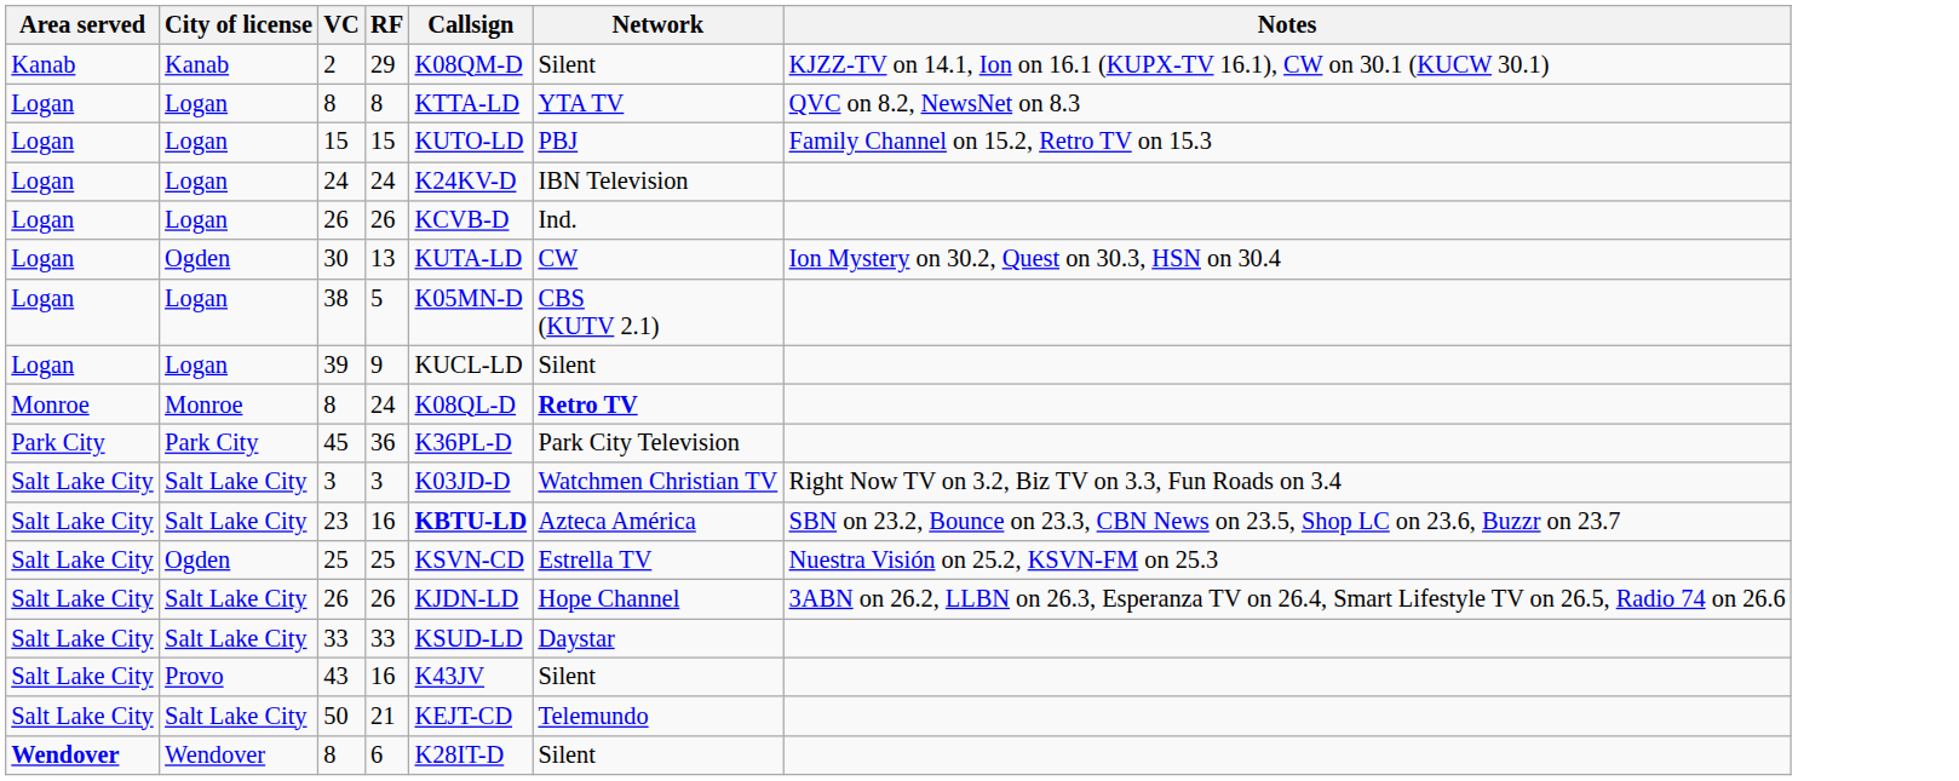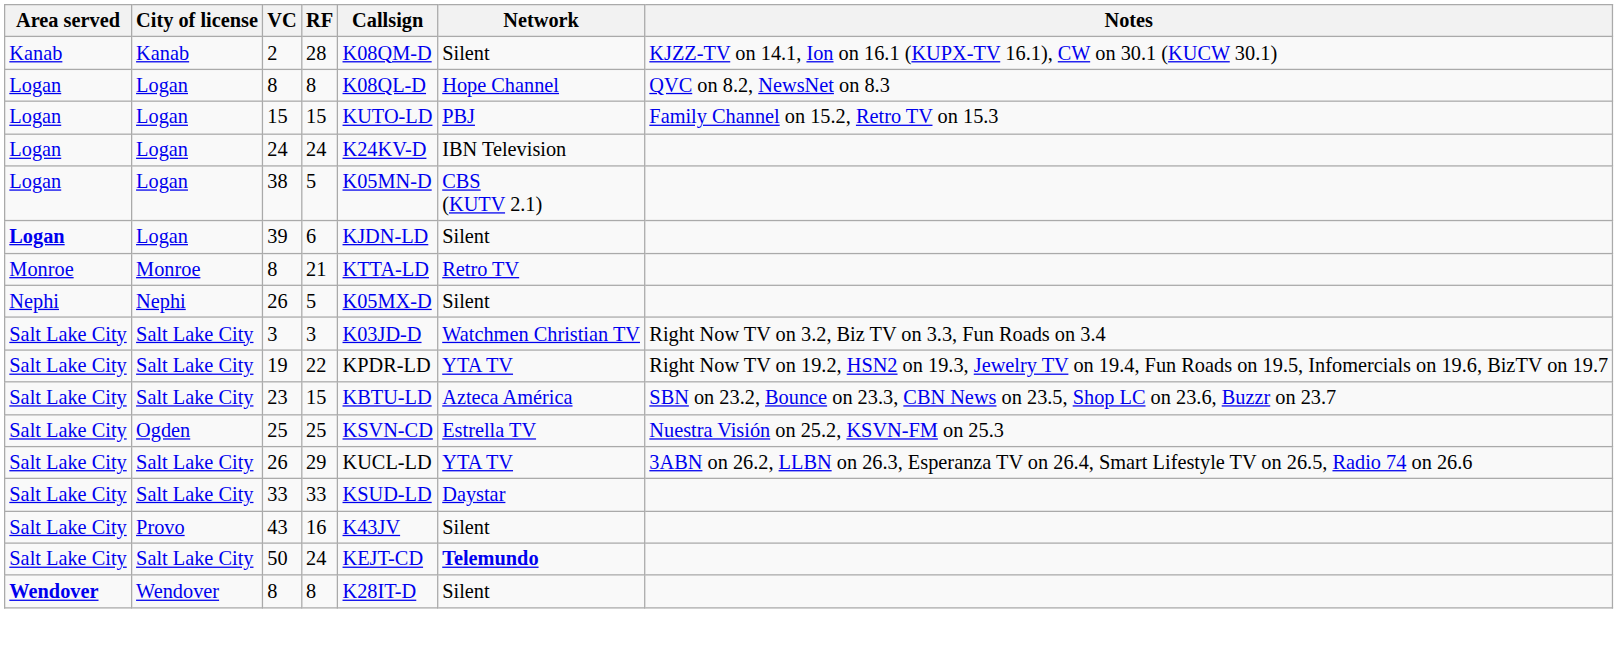 <table class="sortable wikitable" style="margin: 1em 1em 1em 0; background: #f9f9f9;">
 <tr>
 <th>Area served</th>
 <th>City of license</th>
 <th>VC</th>
 <th>RF</th>
 <th>Callsign</th>
 <th>Network</th>
 <th class="unsortable">Notes</th>
 </tr>
 <tr style="vertical-align: top; text-align: left;">
 <td><a href='#'>Kanab</a></td>
 <td><a href='#'>Kanab</a></td>
 <td>2</td>
-<td>29</td>
+<td>28</td>
 <td><a href='#'>K08QM-D</a></td>
 <td>Silent</td>
 <td><a href='#'>KJZZ-TV</a> on 14.1, <a href='#'>Ion</a> on 16.1 (<a href='#'>KUPX-TV</a> 16.1), <a href='#'>CW</a> on 30.1 (<a href='#'>KUCW</a> 30.1)</td>
 </tr>
 <tr style="vertical-align: top; text-align: left;">
 <td><a href='#'>Logan</a></td>
 <td><a href='#'>Logan</a></td>
 <td>8</td>
 <td>8</td>
-<td><a href='#'>KTTA-LD</a></td>
-<td><a href='#'>YTA TV</a></td>
+<td><a href='#'>K08QL-D</a></td>
+<td><a href='#'>Hope Channel</a></td>
 <td><a href='#'>QVC</a> on 8.2, <a href='#'>NewsNet</a> on 8.3</td>
 </tr>
 <tr style="vertical-align: top; text-align: left;">
 <td><a href='#'>Logan</a></td>
 <td><a href='#'>Logan</a></td>
 <td>15</td>
 <td>15</td>
 <td><a href='#'>KUTO-LD</a></td>
 <td><a href='#'>PBJ</a></td>
 <td><a href='#'>Family Channel</a> on 15.2, <a href='#'>Retro TV</a> on 15.3</td>
 </tr>
 <tr style="vertical-align: top; text-align: left;">
 <td><a href='#'>Logan</a></td>
 <td><a href='#'>Logan</a></td>
 <td>24</td>
 <td>24</td>
 <td><a href='#'>K24KV-D</a></td>
 <td>IBN Television</td>
 <td></td>
 </tr>
 <tr style="vertical-align: top; text-align: left;">
 <td><a href='#'>Logan</a></td>
 <td><a href='#'>Logan</a></td>
-<td>26</td>
-<td>26</td>
-<td><a href='#'>KCVB-D</a></td>
-<td>Ind.</td>
-<td></td>
-</tr>
-<tr style="vertical-align: top; text-align: left;">
-<td><a href='#'>Logan</a></td>
-<td><a href='#'>Ogden</a></td>
-<td>30</td>
-<td>13</td>
-<td><a href='#'>KUTA-LD</a></td>
-<td><a href='#'>CW</a></td>
-<td><a href='#'>Ion Mystery</a> on 30.2, <a href='#'>Quest</a> on 30.3, <a href='#'>HSN</a> on 30.4</td>
-</tr>
-<tr style="vertical-align: top; text-align: left;">
-<td><a href='#'>Logan</a></td>
-<td><a href='#'>Logan</a></td>
 <td>38</td>
 <td>5</td>
 <td><a href='#'>K05MN-D</a></td>
 <td><a href='#'>CBS</a><br>(<a href='#'>KUTV</a> 2.1)</td>
 <td></td>
 </tr>
 <tr style="vertical-align: top; text-align: left;">
-<td><a href='#'>Logan</a></td>
+<td><strong><a href='#'>Logan</a></strong></td>
 <td><a href='#'>Logan</a></td>
 <td>39</td>
-<td>9</td>
-<td>KUCL-LD</td>
+<td>6</td>
+<td><a href='#'>KJDN-LD</a></td>
 <td>Silent</td>
 <td></td>
 </tr>
 <tr style="vertical-align: top; text-align: left;">
 <td><a href='#'>Monroe</a></td>
 <td><a href='#'>Monroe</a></td>
 <td>8</td>
-<td>24</td>
-<td><a href='#'>K08QL-D</a></td>
-<td><strong><a href='#'>Retro TV</a></strong></td>
+<td>21</td>
+<td><a href='#'>KTTA-LD</a></td>
+<td><a href='#'>Retro TV</a></td>
 <td></td>
 </tr>
 <tr style="vertical-align: top; text-align: left;">
-<td><a href='#'>Park City</a></td>
-<td><a href='#'>Park City</a></td>
-<td>45</td>
-<td>36</td>
-<td><a href='#'>K36PL-D</a></td>
-<td>Park City Television</td>
+<td><a href='#'>Nephi</a></td>
+<td><a href='#'>Nephi</a></td>
+<td>26</td>
+<td>5</td>
+<td><a href='#'>K05MX-D</a></td>
+<td>Silent</td>
 <td></td>
 </tr>
 <tr style="vertical-align: top; text-align: left;">
 <td><a href='#'>Salt Lake City</a></td>
 <td><a href='#'>Salt Lake City</a></td>
 <td>3</td>
 <td>3</td>
 <td><a href='#'>K03JD-D</a></td>
 <td><a href='#'>Watchmen Christian TV</a></td>
 <td>Right Now TV on 3.2, Biz TV on 3.3, Fun Roads on 3.4</td>
 </tr>
 <tr style="vertical-align: top; text-align: left;">
 <td><a href='#'>Salt Lake City</a></td>
 <td><a href='#'>Salt Lake City</a></td>
+<td>19</td>
+<td>22</td>
+<td>KPDR-LD</td>
+<td><a href='#'>YTA TV</a></td>
+<td>Right Now TV on 19.2, <a href='#'>HSN2</a> on 19.3, <a href='#'>Jewelry TV</a> on 19.4, Fun Roads on 19.5, Infomercials on 19.6, BizTV on 19.7</td>
+</tr>
+<tr style="vertical-align: top; text-align: left;">
+<td><a href='#'>Salt Lake City</a></td>
+<td><a href='#'>Salt Lake City</a></td>
 <td>23</td>
-<td>16</td>
-<td><strong><a href='#'>KBTU-LD</a></strong></td>
+<td>15</td>
+<td><a href='#'>KBTU-LD</a></td>
 <td><a href='#'>Azteca América</a></td>
 <td><a href='#'>SBN</a> on 23.2, <a href='#'>Bounce</a> on 23.3, <a href='#'>CBN News</a> on 23.5, <a href='#'>Shop LC</a> on 23.6, <a href='#'>Buzzr</a> on 23.7</td>
 </tr>
 <tr style="vertical-align: top; text-align: left;">
 <td><a href='#'>Salt Lake City</a></td>
 <td><a href='#'>Ogden</a></td>
 <td>25</td>
 <td>25</td>
 <td><a href='#'>KSVN-CD</a></td>
 <td><a href='#'>Estrella TV</a></td>
 <td><a href='#'>Nuestra Visión</a> on 25.2, <a href='#'>KSVN-FM</a> on 25.3</td>
 </tr>
 <tr style="vertical-align: top; text-align: left;">
 <td><a href='#'>Salt Lake City</a></td>
 <td><a href='#'>Salt Lake City</a></td>
 <td>26</td>
-<td>26</td>
-<td><a href='#'>KJDN-LD</a></td>
-<td><a href='#'>Hope Channel</a></td>
+<td>29</td>
+<td>KUCL-LD</td>
+<td><a href='#'>YTA TV</a></td>
 <td><a href='#'>3ABN</a> on 26.2, <a href='#'>LLBN</a> on 26.3, Esperanza TV on 26.4, Smart Lifestyle TV on 26.5, <a href='#'>Radio 74</a> on 26.6</td>
 </tr>
 <tr style="vertical-align: top; text-align: left;">
 <td><a href='#'>Salt Lake City</a></td>
 <td><a href='#'>Salt Lake City</a></td>
 <td>33</td>
 <td>33</td>
 <td><a href='#'>KSUD-LD</a></td>
 <td><a href='#'>Daystar</a></td>
 <td></td>
 </tr>
 <tr style="vertical-align: top; text-align: left;">
 <td><a href='#'>Salt Lake City</a></td>
 <td><a href='#'>Provo</a></td>
 <td>43</td>
 <td>16</td>
 <td><a href='#'>K43JV</a></td>
 <td>Silent</td>
 <td></td>
 </tr>
 <tr style="vertical-align: top; text-align: left;">
 <td><a href='#'>Salt Lake City</a></td>
 <td><a href='#'>Salt Lake City</a></td>
 <td>50</td>
-<td>21</td>
+<td>24</td>
 <td><a href='#'>KEJT-CD</a></td>
-<td><a href='#'>Telemundo</a></td>
+<td><strong><a href='#'>Telemundo</a></strong></td>
 <td></td>
 </tr>
 <tr style="vertical-align: top; text-align: left;">
 <td><strong><a href='#'>Wendover</a></strong></td>
 <td><a href='#'>Wendover</a></td>
 <td>8</td>
-<td>6</td>
+<td>8</td>
 <td><a href='#'>K28IT-D</a></td>
 <td>Silent</td>
 <td></td>
 </tr>
 </table>
